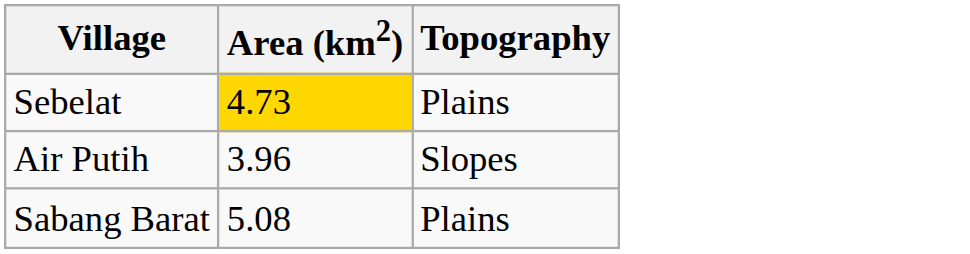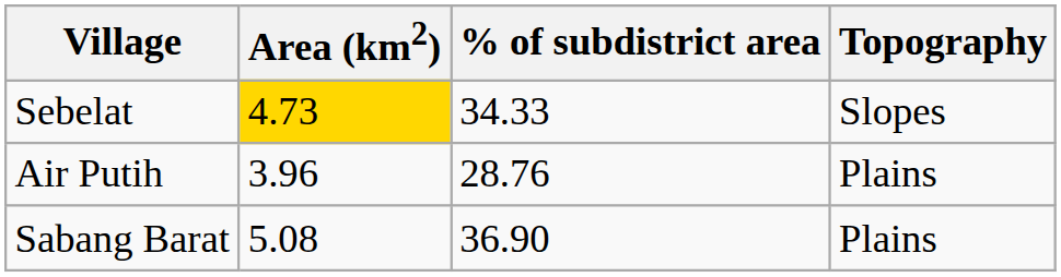 <table class="wikitable sortable">
 <tr>
 <th>Village</th>
 <th>Area (km<sup>2</sup>)</th>
+<th>% of subdistrict area</th>
 <th>Topography</th>
 </tr>
 <tr>
 <td>Sebelat</td>
 <td style="background: gold;">4.73</td>
-<td>Plains</td>
+<td>34.33</td>
+<td>Slopes</td>
 </tr>
 <tr>
 <td>Air Putih</td>
 <td>3.96</td>
-<td>Slopes</td>
+<td>28.76</td>
+<td>Plains</td>
 </tr>
 <tr>
 <td>Sabang Barat</td>
 <td>5.08</td>
+<td>36.90</td>
 <td>Plains</td>
 </tr>
 </table>
